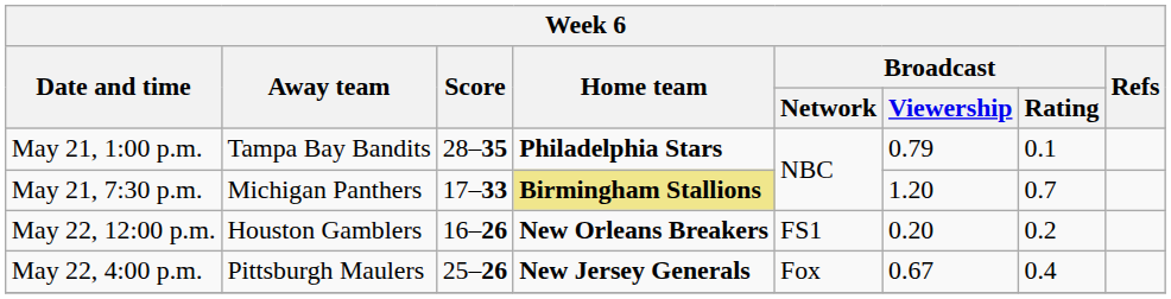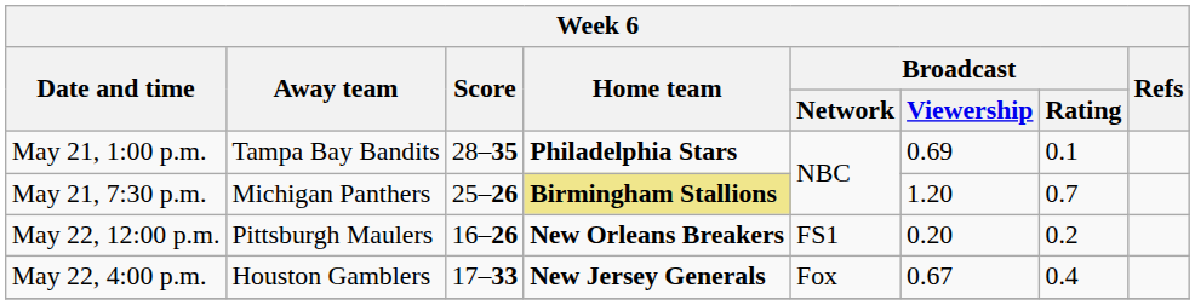 <table class="wikitable">
 <tr>
 <th colspan="8">Week 6</th>
 </tr>
 <tr>
 <th rowspan="2">Date and time</th>
 <th rowspan="2">Away team</th>
 <th rowspan="2">Score</th>
 <th rowspan="2">Home team</th>
 <th colspan="3">Broadcast</th>
 <th rowspan="2">Refs</th>
 </tr>
 <tr>
 <th>Network</th>
 <th><a href='#'>Viewership</a><br></th>
 <th>Rating<br></th>
 </tr>
 <tr>
 <td>May 21, 1:00 p.m.</td>
 <td>Tampa Bay Bandits</td>
 <td>28–<strong>35</strong></td>
 <td><strong>Philadelphia Stars</strong></td>
 <td rowspan="2">NBC</td>
-<td>0.79</td>
+<td>0.69</td>
 <td>0.1</td>
 <td></td>
 </tr>
 <tr>
 <td>May 21, 7:30 p.m.</td>
 <td>Michigan Panthers</td>
-<td>17–<strong>33</strong></td>
+<td>25–<strong>26</strong></td>
 <td style="background: khaki;"><strong>Birmingham Stallions</strong></td>
 <td>1.20</td>
 <td>0.7</td>
 <td></td>
 </tr>
 <tr>
 <td>May 22, 12:00 p.m.</td>
-<td>Houston Gamblers</td>
+<td>Pittsburgh Maulers</td>
 <td>16–<strong>26</strong></td>
 <td><strong>New Orleans Breakers</strong></td>
 <td>FS1</td>
 <td>0.20</td>
 <td>0.2</td>
 <td></td>
 </tr>
 <tr>
 <td>May 22, 4:00 p.m.</td>
-<td>Pittsburgh Maulers</td>
-<td>25–<strong>26</strong></td>
+<td>Houston Gamblers</td>
+<td>17–<strong>33</strong></td>
 <td><strong>New Jersey Generals</strong></td>
 <td>Fox</td>
 <td>0.67</td>
 <td>0.4</td>
 <td></td>
 </tr>
 <tr>
 </tr>
 </table>
